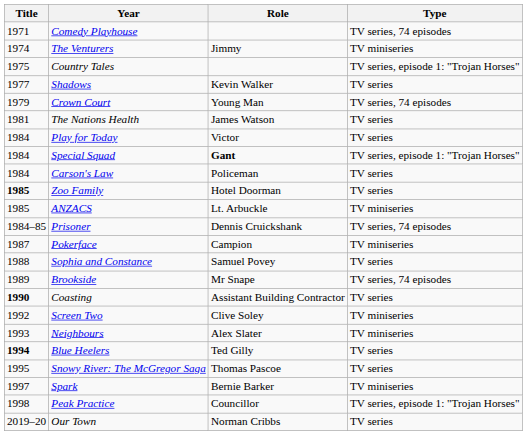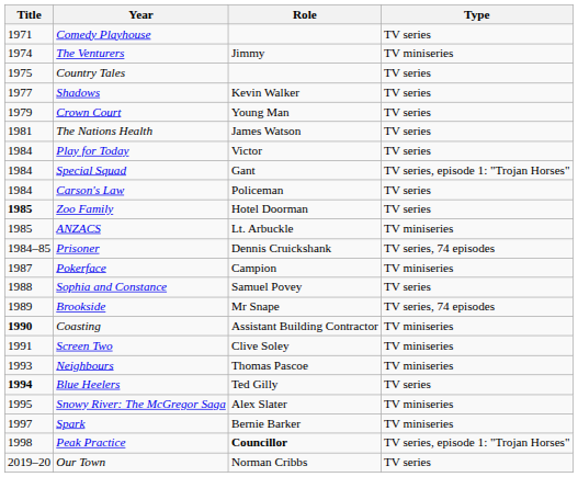 <table class="wikitable">
 <tr>
 <th>Title</th>
 <th>Year</th>
 <th>Role</th>
 <th>Type</th>
 </tr>
 <tr>
 <td>1971</td>
 <td><em><a href='#'>Comedy Playhouse</a></em></td>
 <td></td>
-<td>TV series, 74 episodes</td>
+<td>TV series</td>
 </tr>
 <tr>
 <td>1974</td>
 <td><em><a href='#'>The Venturers</a></em></td>
 <td>Jimmy</td>
 <td>TV miniseries</td>
 </tr>
 <tr>
 <td>1975</td>
 <td><em>Country Tales</em></td>
 <td></td>
-<td>TV series, episode 1: "Trojan Horses"</td>
+<td>TV series</td>
 </tr>
 <tr>
 <td>1977</td>
 <td><em><a href='#'>Shadows</a></em></td>
 <td>Kevin Walker</td>
 <td>TV series</td>
 </tr>
 <tr>
 <td>1979</td>
 <td><em><a href='#'>Crown Court</a></em></td>
 <td>Young Man</td>
-<td>TV series, 74 episodes</td>
+<td>TV series</td>
 </tr>
 <tr>
 <td>1981</td>
 <td><em>The Nations Health</em></td>
 <td>James Watson</td>
 <td>TV series</td>
 </tr>
 <tr>
 <td>1984</td>
 <td><em><a href='#'>Play for Today</a></em></td>
 <td>Victor</td>
 <td>TV series</td>
 </tr>
 <tr>
 <td>1984</td>
 <td><em><a href='#'>Special Squad</a></em></td>
-<td><strong>Gant</strong></td>
+<td>Gant</td>
 <td>TV series, episode 1: "Trojan Horses"</td>
 </tr>
 <tr>
 <td>1984</td>
 <td><em><a href='#'>Carson's Law</a></em></td>
 <td>Policeman</td>
 <td>TV series</td>
 </tr>
 <tr>
 <td><strong>1985</strong></td>
 <td><em><a href='#'>Zoo Family</a></em></td>
 <td>Hotel Doorman</td>
 <td>TV series</td>
 </tr>
 <tr>
 <td>1985</td>
 <td><em><a href='#'>ANZACS</a></em></td>
 <td>Lt. Arbuckle</td>
 <td>TV miniseries</td>
 </tr>
 <tr>
 <td>1984–85</td>
 <td><em><a href='#'>Prisoner</a></em></td>
 <td>Dennis Cruickshank</td>
 <td>TV series, 74 episodes</td>
 </tr>
 <tr>
 <td>1987</td>
 <td><em><a href='#'>Pokerface</a></em></td>
 <td>Campion</td>
 <td>TV miniseries</td>
 </tr>
 <tr>
 <td>1988</td>
 <td><em><a href='#'>Sophia and Constance</a></em></td>
 <td>Samuel Povey</td>
 <td>TV series</td>
 </tr>
 <tr>
 <td>1989</td>
 <td><em><a href='#'>Brookside</a></em></td>
 <td>Mr Snape</td>
 <td>TV series, 74 episodes</td>
 </tr>
 <tr>
 <td><strong>1990</strong></td>
 <td><em>Coasting</em></td>
 <td>Assistant Building Contractor</td>
-<td>TV series</td>
+<td>TV miniseries</td>
 </tr>
 <tr>
-<td>1992</td>
+<td>1991</td>
 <td><em><a href='#'>Screen Two</a></em></td>
 <td>Clive Soley</td>
 <td>TV miniseries</td>
 </tr>
 <tr>
 <td>1993</td>
 <td><em><a href='#'>Neighbours</a></em></td>
-<td>Alex Slater</td>
+<td>Thomas Pascoe</td>
 <td>TV miniseries</td>
 </tr>
 <tr>
 <td><strong>1994</strong></td>
 <td><em><a href='#'>Blue Heelers</a></em></td>
 <td>Ted Gilly</td>
 <td>TV series</td>
 </tr>
 <tr>
 <td>1995</td>
 <td><em><a href='#'>Snowy River: The McGregor Saga</a></em></td>
-<td>Thomas Pascoe</td>
-<td>TV series</td>
+<td>Alex Slater</td>
+<td>TV miniseries</td>
 </tr>
 <tr>
 <td>1997</td>
 <td><em><a href='#'>Spark</a></em></td>
 <td>Bernie Barker</td>
 <td>TV miniseries</td>
 </tr>
 <tr>
 <td>1998</td>
 <td><em><a href='#'>Peak Practice</a></em></td>
-<td>Councillor</td>
+<td><strong>Councillor</strong></td>
 <td>TV series, episode 1: "Trojan Horses"</td>
 </tr>
 <tr>
 <td>2019–20</td>
 <td><em>Our Town</em></td>
 <td>Norman Cribbs</td>
 <td>TV series</td>
 </tr>
 </table>
